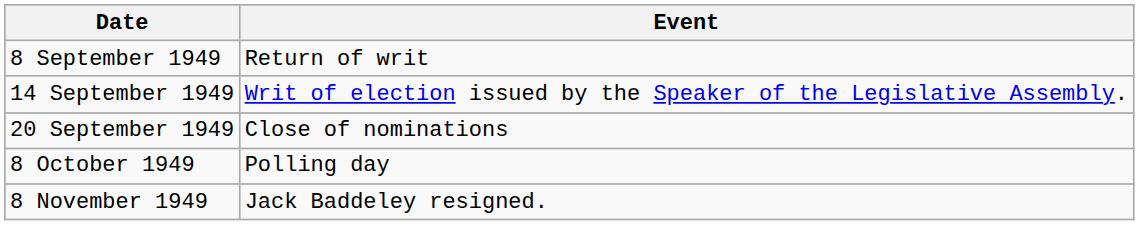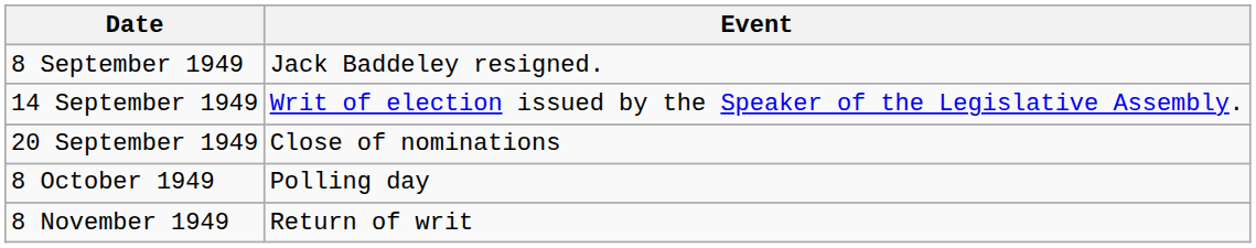 <table class="wikitable">
 <tr>
 <th>Date</th>
 <th>Event</th>
 </tr>
 <tr>
 <td>8 September 1949</td>
-<td>Return of writ</td>
+<td>Jack Baddeley resigned.</td>
 </tr>
 <tr>
 <td>14 September 1949</td>
 <td><a href='#'>Writ of election</a> issued by the <a href='#'>Speaker of the Legislative Assembly</a>.</td>
 </tr>
 <tr>
 <td>20 September 1949</td>
 <td>Close of nominations</td>
 </tr>
 <tr>
 <td>8 October 1949</td>
 <td>Polling day</td>
 </tr>
 <tr>
 <td>8 November 1949</td>
-<td>Jack Baddeley resigned.</td>
+<td>Return of writ</td>
 </tr>
 </table>
